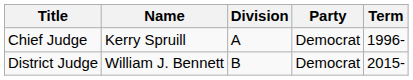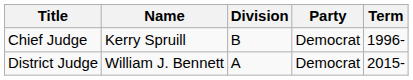 <table class = "wikitable">
 <tr>
 <th>Title</th>
 <th>Name</th>
 <th>Division</th>
 <th>Party</th>
 <th>Term</th>
 </tr>
 <tr>
 <td>Chief Judge</td>
 <td>Kerry Spruill</td>
-<td>A</td>
+<td>B</td>
 <td>Democrat</td>
 <td>1996-</td>
 </tr>
 <tr>
 <td>District Judge</td>
 <td>William J. Bennett</td>
-<td>B</td>
+<td>A</td>
 <td>Democrat</td>
 <td>2015-</td>
 </tr>
 </table>
